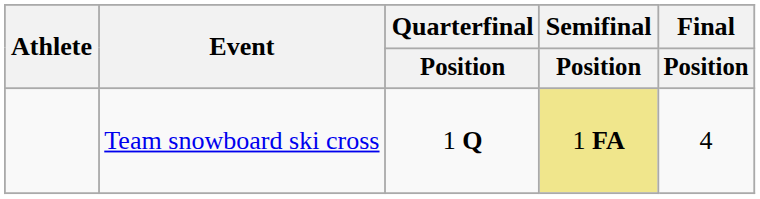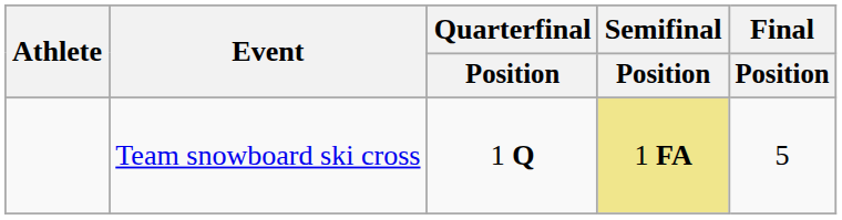 <table class="wikitable" style="font-size:90%">
 <tr>
 <th rowspan="2">Athlete</th>
 <th rowspan="2">Event</th>
 <th>Quarterfinal</th>
 <th>Semifinal</th>
 <th>Final</th>
 </tr>
 <tr style="font-size:95%">
 <th>Position</th>
 <th>Position</th>
 <th>Position</th>
 </tr>
 <tr align=center>
 <td align=left><br><br><br></td>
 <td align=left><a href='#'>Team snowboard ski cross</a></td>
 <td>1 <strong>Q</strong></td>
 <td style="background: khaki;">1 <strong>FA</strong></td>
-<td>4</td>
+<td>5</td>
 </tr>
 </table>
